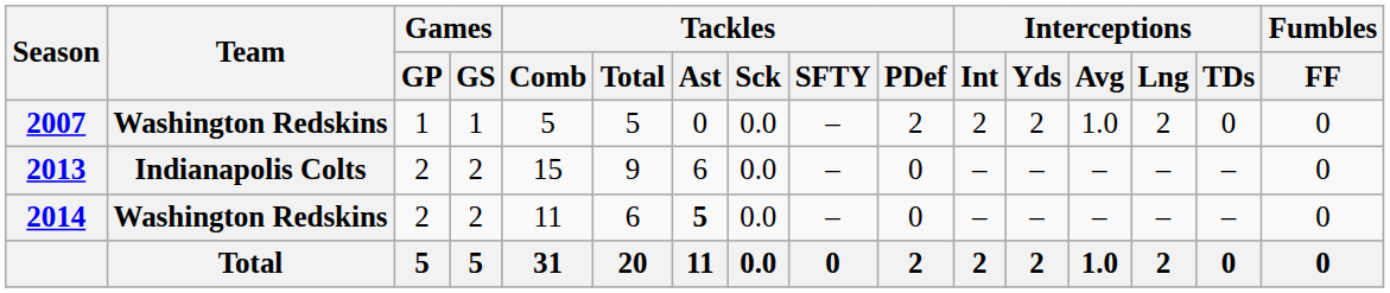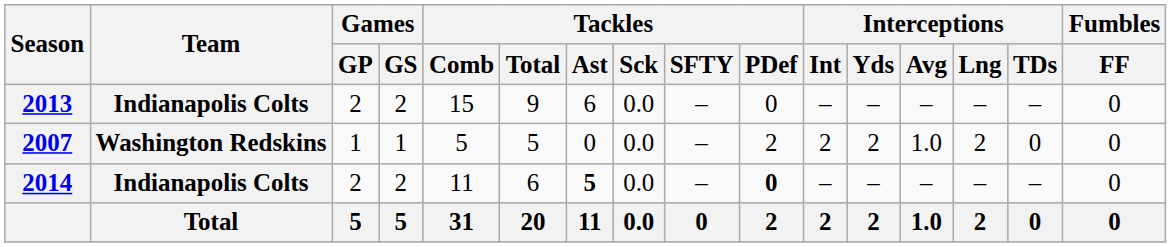 <table class=wikitable style="text-align:center;">
 <tr>
 <th rowspan=2>Season</th>
 <th rowspan=2>Team</th>
 <th colspan=2>Games</th>
 <th colspan=6>Tackles</th>
 <th colspan=5>Interceptions</th>
 <th colspan=1>Fumbles</th>
 </tr>
 <tr>
 <th>GP</th>
 <th>GS</th>
 <th>Comb</th>
 <th>Total</th>
 <th>Ast</th>
 <th>Sck</th>
 <th>SFTY</th>
 <th>PDef</th>
 <th>Int</th>
 <th>Yds</th>
 <th>Avg</th>
 <th>Lng</th>
 <th>TDs</th>
 <th>FF</th>
 </tr>
 <tr>
+<th><a href='#'>2013</a></th>
+<th>Indianapolis Colts</th>
+<td>2</td>
+<td>2</td>
+<td>15</td>
+<td>9</td>
+<td>6</td>
+<td>0.0</td>
+<td>–</td>
+<td>0</td>
+<td>–</td>
+<td>–</td>
+<td>–</td>
+<td>–</td>
+<td>–</td>
+<td>0</td>
+</tr>
+<tr>
 <th><a href='#'>2007</a></th>
 <th>Washington Redskins</th>
 <td>1</td>
 <td>1</td>
 <td>5</td>
 <td>5</td>
 <td>0</td>
 <td>0.0</td>
 <td>–</td>
 <td>2</td>
 <td>2</td>
 <td>2</td>
 <td>1.0</td>
 <td>2</td>
 <td>0</td>
 <td>0</td>
 </tr>
 <tr>
-<th><a href='#'>2013</a></th>
+<th><a href='#'>2014</a></th>
 <th>Indianapolis Colts</th>
-<td>2</td>
-<td>2</td>
-<td>15</td>
-<td>9</td>
-<td>6</td>
-<td>0.0</td>
-<td>–</td>
-<td>0</td>
-<td>–</td>
-<td>–</td>
-<td>–</td>
-<td>–</td>
-<td>–</td>
-<td>0</td>
-</tr>
-<tr>
-<th><a href='#'>2014</a></th>
-<th>Washington Redskins</th>
 <td>2</td>
 <td>2</td>
 <td>11</td>
 <td>6</td>
 <td><strong>5</strong></td>
 <td>0.0</td>
 <td>–</td>
-<td>0</td>
+<td><strong>0</strong></td>
 <td>–</td>
 <td>–</td>
 <td>–</td>
 <td>–</td>
 <td>–</td>
 <td>0</td>
 </tr>
 <tr>
 <th></th>
 <th>Total</th>
 <th>5</th>
 <th>5</th>
 <th>31</th>
 <th>20</th>
 <th>11</th>
 <th>0.0</th>
 <th>0</th>
 <th>2</th>
 <th>2</th>
 <th>2</th>
 <th>1.0</th>
 <th>2</th>
 <th>0</th>
 <th>0</th>
 </tr>
 </table>
